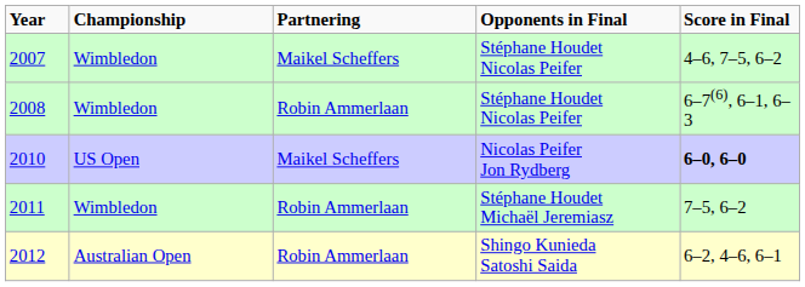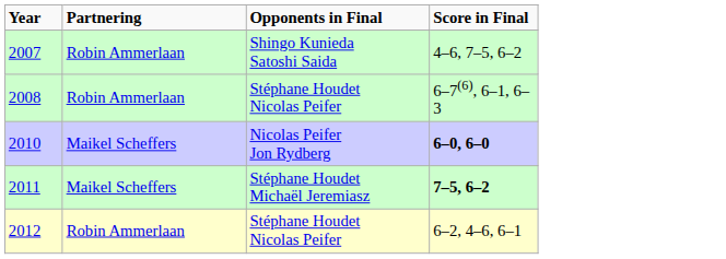 <table class="wikitable">
 <tr>
 <td width="50"><strong>Year</strong></td>
-<td width="175"><strong>Championship</strong></td>
 <td width="175"><strong>Partnering</strong></td>
 <td width="175"><strong>Opponents in Final</strong></td>
 <td width="100"><strong>Score in Final</strong></td>
 </tr>
 <tr style="background:#cfc;">
 <td><a href='#'>2007</a></td>
-<td><a href='#'>Wimbledon</a></td>
-<td> <a href='#'>Maikel Scheffers</a></td>
-<td> <a href='#'>Stéphane Houdet</a><br> <a href='#'>Nicolas Peifer</a></td>
+<td> <a href='#'>Robin Ammerlaan</a></td>
+<td> <a href='#'>Shingo Kunieda</a><br> <a href='#'>Satoshi Saida</a></td>
 <td>4–6, 7–5, 6–2</td>
 </tr>
 <tr style="background:#cfc;">
 <td><a href='#'>2008</a></td>
-<td><a href='#'>Wimbledon</a></td>
 <td> <a href='#'>Robin Ammerlaan</a></td>
 <td> <a href='#'>Stéphane Houdet</a><br> <a href='#'>Nicolas Peifer</a></td>
 <td>6–7<sup>(6)</sup>, 6–1, 6–3</td>
 </tr>
 <tr style="background:#ccf;">
 <td><a href='#'>2010</a></td>
-<td><a href='#'>US Open</a></td>
 <td> <a href='#'>Maikel Scheffers</a></td>
 <td> <a href='#'>Nicolas Peifer</a><br> <a href='#'>Jon Rydberg</a></td>
 <td><strong>6–0, 6–0</strong></td>
 </tr>
 <tr style="background:#cfc;">
 <td><a href='#'>2011</a></td>
-<td><a href='#'>Wimbledon</a></td>
-<td> <a href='#'>Robin Ammerlaan</a></td>
+<td> <a href='#'>Maikel Scheffers</a></td>
 <td> <a href='#'>Stéphane Houdet</a><br> <a href='#'>Michaël Jeremiasz</a></td>
-<td>7–5, 6–2</td>
+<td><strong>7–5, 6–2</strong></td>
 </tr>
 <tr style="background:#ffc;">
 <td><a href='#'>2012</a></td>
-<td><a href='#'>Australian Open</a></td>
 <td> <a href='#'>Robin Ammerlaan</a></td>
-<td> <a href='#'>Shingo Kunieda</a><br> <a href='#'>Satoshi Saida</a></td>
+<td> <a href='#'>Stéphane Houdet</a><br> <a href='#'>Nicolas Peifer</a></td>
 <td>6–2, 4–6, 6–1</td>
 </tr>
 </table>
